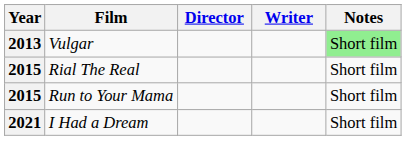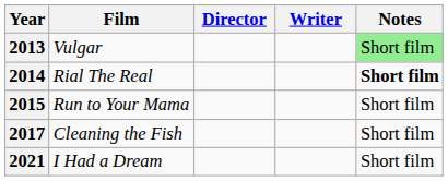 <table class="wikitable">
 <tr>
 <th>Year</th>
 <th>Film</th>
 <th width="65"><a href='#'>Director</a></th>
 <th width="65"><a href='#'>Writer</a></th>
 <th scope="col">Notes</th>
 </tr>
 <tr>
 <th>2013</th>
 <td><em>Vulgar</em></td>
 <td></td>
 <td></td>
 <td style="background: lightgreen;">Short film</td>
 </tr>
 <tr>
+<th>2014</th>
+<td><em>Rial The Real</em></td>
+<td></td>
+<td></td>
+<td><strong>Short film</strong></td>
+</tr>
+<tr>
 <th>2015</th>
-<td><em>Rial The Real</em></td>
+<td><em>Run to Your Mama</em></td>
 <td></td>
 <td></td>
 <td>Short film</td>
 </tr>
 <tr>
-<th>2015</th>
-<td><em>Run to Your Mama</em></td>
+<th>2017</th>
+<td><em>Cleaning the Fish</em></td>
 <td></td>
 <td></td>
 <td>Short film</td>
 </tr>
 <tr>
 <th>2021</th>
 <td><em>I Had a Dream</em></td>
 <td></td>
 <td></td>
 <td>Short film</td>
 </tr>
 </table>
